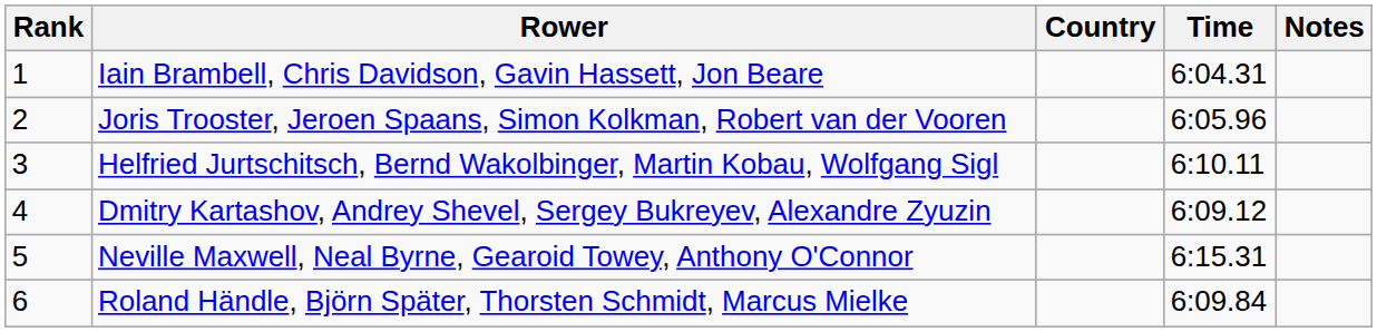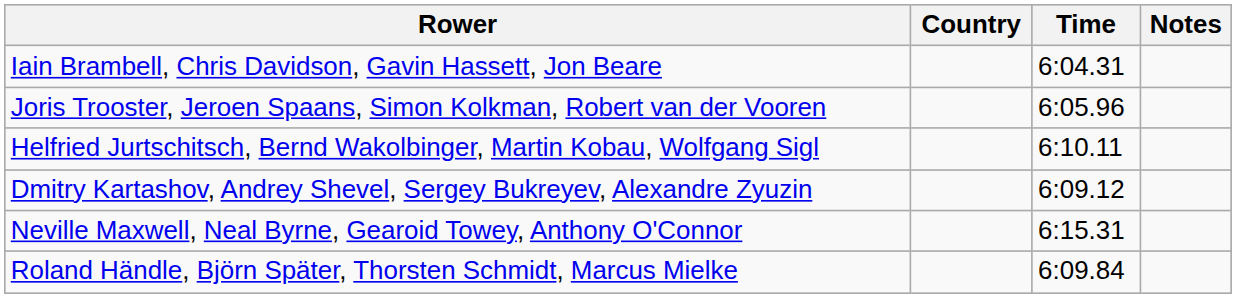 <table class="wikitable sortable" width=60%>
 <tr>
-<th>Rank</th>
 <th>Rower</th>
 <th>Country</th>
 <th>Time</th>
 <th>Notes</th>
 </tr>
 <tr>
-<td>1</td>
 <td><a href='#'>Iain Brambell</a>, <a href='#'>Chris Davidson</a>, <a href='#'>Gavin Hassett</a>, <a href='#'>Jon Beare</a></td>
 <td></td>
 <td>6:04.31</td>
 <td></td>
 </tr>
 <tr>
-<td>2</td>
 <td><a href='#'>Joris Trooster</a>, <a href='#'>Jeroen Spaans</a>, <a href='#'>Simon Kolkman</a>, <a href='#'>Robert van der Vooren</a></td>
 <td></td>
 <td>6:05.96</td>
 <td></td>
 </tr>
 <tr>
-<td>3</td>
 <td><a href='#'>Helfried Jurtschitsch</a>, <a href='#'>Bernd Wakolbinger</a>, <a href='#'>Martin Kobau</a>, <a href='#'>Wolfgang Sigl</a></td>
 <td></td>
 <td>6:10.11</td>
 <td></td>
 </tr>
 <tr>
-<td>4</td>
 <td><a href='#'>Dmitry Kartashov</a>, <a href='#'>Andrey Shevel</a>, <a href='#'>Sergey Bukreyev</a>, <a href='#'>Alexandre Zyuzin</a></td>
 <td></td>
 <td>6:09.12</td>
 <td></td>
 </tr>
 <tr>
-<td>5</td>
 <td><a href='#'>Neville Maxwell</a>, <a href='#'>Neal Byrne</a>, <a href='#'>Gearoid Towey</a>, <a href='#'>Anthony O'Connor</a></td>
 <td></td>
 <td>6:15.31</td>
 <td></td>
 </tr>
 <tr>
-<td>6</td>
 <td><a href='#'>Roland Händle</a>, <a href='#'>Björn Später</a>, <a href='#'>Thorsten Schmidt</a>, <a href='#'>Marcus Mielke</a></td>
 <td></td>
 <td>6:09.84</td>
 <td></td>
 </tr>
 </table>
